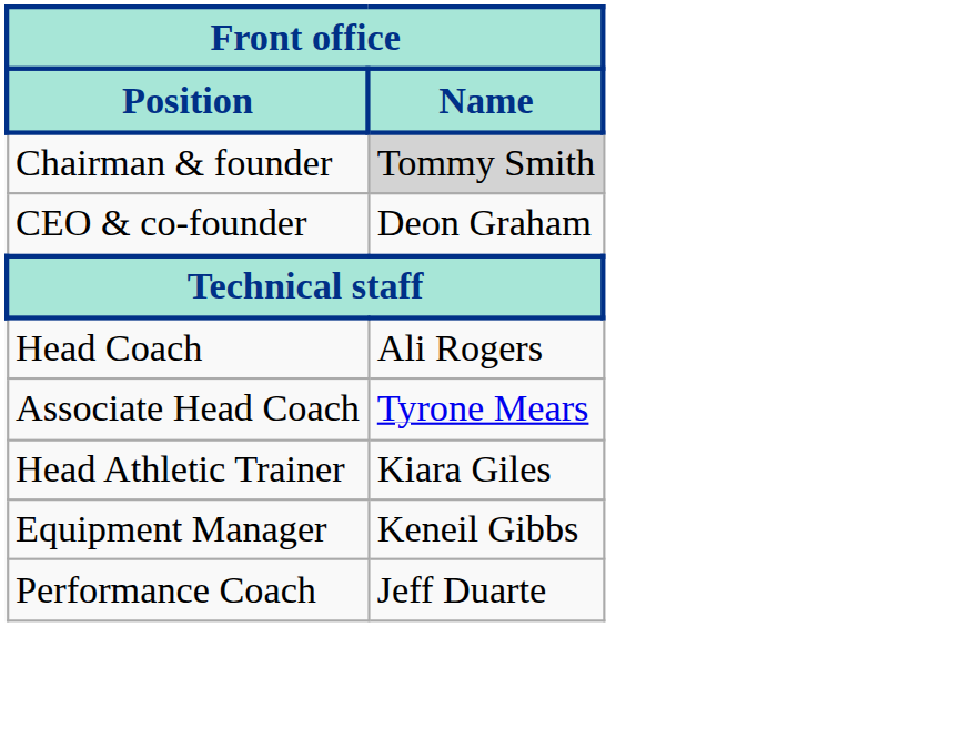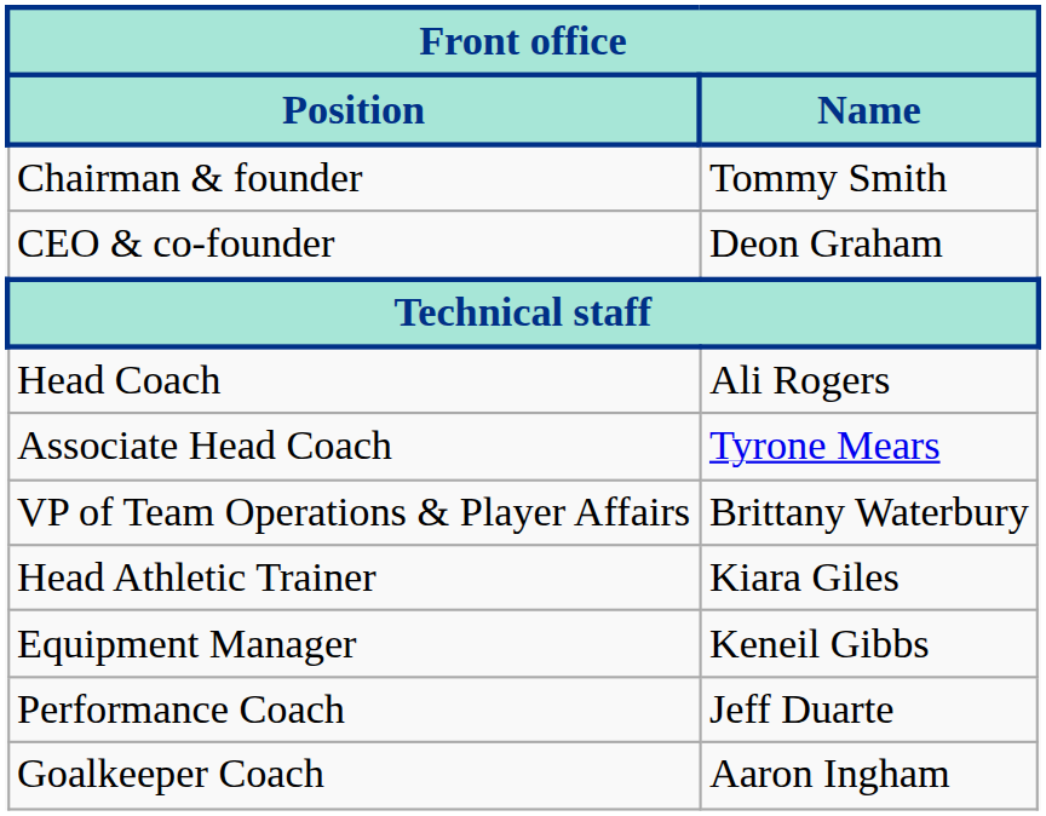 <table class="wikitable">
 <tr>
 <th colspan="2" style="background:#A7E6D7; color:#003087; border:2px solid #003087;">Front office</th>
 </tr>
 <tr>
 <th style="background:#A7E6D7; color:#003087; border:2px solid #003087;">Position</th>
 <th style="background:#A7E6D7; color:#003087; border:2px solid #003087;">Name</th>
 </tr>
 <tr>
 <td>Chairman & founder</td>
-<td style="background: lightgrey;">Tommy Smith</td>
+<td>Tommy Smith</td>
 </tr>
 <tr>
 <td>CEO & co-founder</td>
 <td>Deon Graham</td>
 </tr>
 <tr>
 <th style="background:#A7E6D7; color:#003087; border:2px solid #003087;" colspan="2">Technical staff</th>
 </tr>
 <tr>
 <td>Head Coach</td>
 <td>Ali Rogers</td>
 </tr>
 <tr>
 <td>Associate Head Coach</td>
 <td><a href='#'>Tyrone Mears</a></td>
 </tr>
 <tr>
+<td>VP of Team Operations & Player Affairs</td>
+<td>Brittany Waterbury</td>
+</tr>
+<tr>
 <td>Head Athletic Trainer</td>
 <td>Kiara Giles</td>
 </tr>
 <tr>
 <td>Equipment Manager</td>
 <td>Keneil Gibbs</td>
 </tr>
 <tr>
 <td>Performance Coach</td>
 <td>Jeff Duarte</td>
 </tr>
+<tr>
+<td>Goalkeeper Coach</td>
+<td>Aaron Ingham</td>
+</tr>
 </table>
